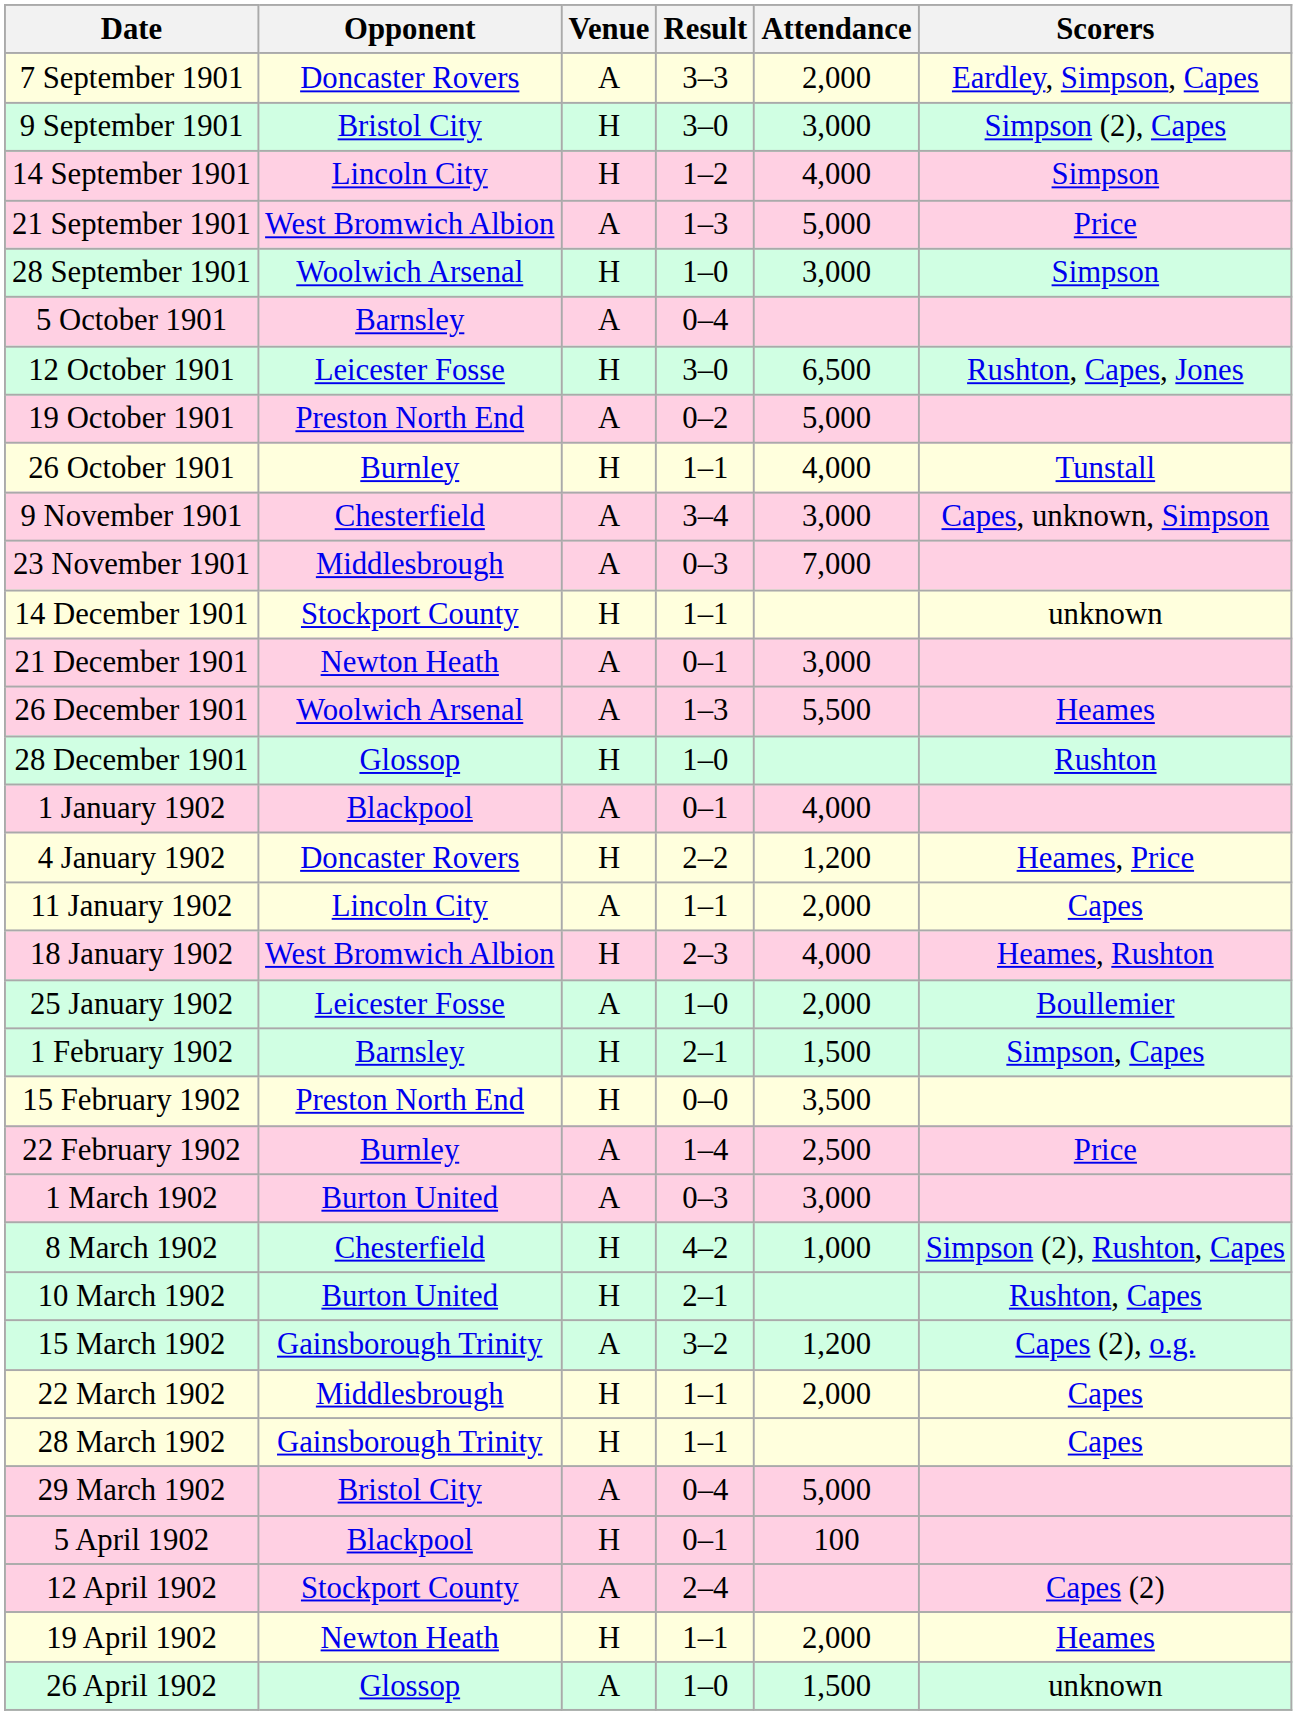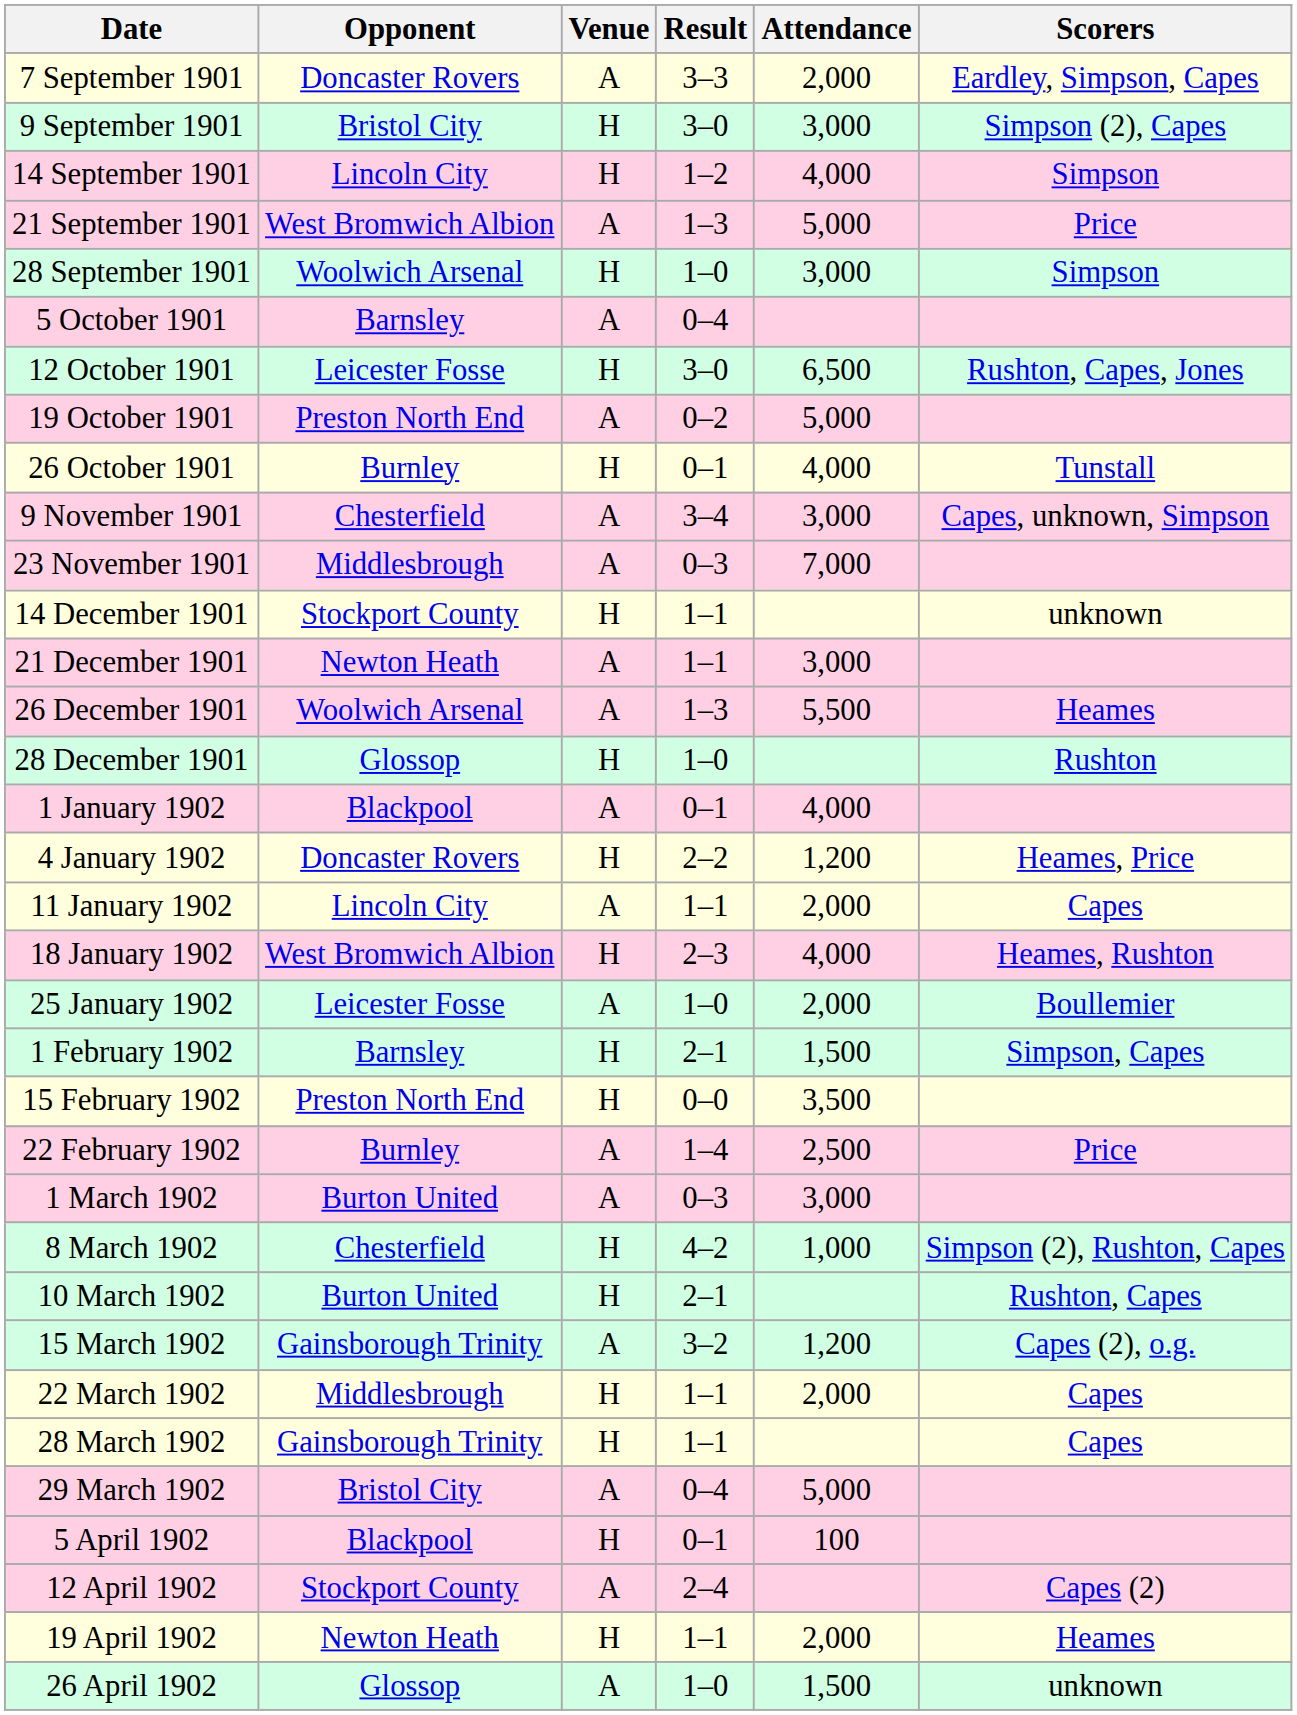 <table class="wikitable sortable" style="font-size:100%; text-align:center">
 <tr>
 <th>Date</th>
 <th>Opponent</th>
 <th>Venue</th>
 <th>Result</th>
 <th>Attendance</th>
 <th>Scorers</th>
 </tr>
 <tr style="background-color: #ffffdd;">
 <td>7 September 1901</td>
 <td><a href='#'>Doncaster Rovers</a></td>
 <td>A</td>
 <td>3–3</td>
 <td>2,000</td>
 <td><a href='#'>Eardley</a>, <a href='#'>Simpson</a>, <a href='#'>Capes</a></td>
 </tr>
 <tr style="background-color: #d0ffe3;">
 <td>9 September 1901</td>
 <td><a href='#'>Bristol City</a></td>
 <td>H</td>
 <td>3–0</td>
 <td>3,000</td>
 <td><a href='#'>Simpson</a> (2), <a href='#'>Capes</a></td>
 </tr>
 <tr style="background-color: #ffd0e3;">
 <td>14 September 1901</td>
 <td><a href='#'>Lincoln City</a></td>
 <td>H</td>
 <td>1–2</td>
 <td>4,000</td>
 <td><a href='#'>Simpson</a></td>
 </tr>
 <tr style="background-color: #ffd0e3;">
 <td>21 September 1901</td>
 <td><a href='#'>West Bromwich Albion</a></td>
 <td>A</td>
 <td>1–3</td>
 <td>5,000</td>
 <td><a href='#'>Price</a></td>
 </tr>
 <tr style="background-color: #d0ffe3;">
 <td>28 September 1901</td>
 <td><a href='#'>Woolwich Arsenal</a></td>
 <td>H</td>
 <td>1–0</td>
 <td>3,000</td>
 <td><a href='#'>Simpson</a></td>
 </tr>
 <tr style="background-color: #ffd0e3;">
 <td>5 October 1901</td>
 <td><a href='#'>Barnsley</a></td>
 <td>A</td>
 <td>0–4</td>
 <td></td>
 <td></td>
 </tr>
 <tr style="background-color: #d0ffe3;">
 <td>12 October 1901</td>
 <td><a href='#'>Leicester Fosse</a></td>
 <td>H</td>
 <td>3–0</td>
 <td>6,500</td>
 <td><a href='#'>Rushton</a>, <a href='#'>Capes</a>, <a href='#'>Jones</a></td>
 </tr>
 <tr style="background-color: #ffd0e3;">
 <td>19 October 1901</td>
 <td><a href='#'>Preston North End</a></td>
 <td>A</td>
 <td>0–2</td>
 <td>5,000</td>
 <td></td>
 </tr>
 <tr style="background-color: #ffffdd;">
 <td>26 October 1901</td>
 <td><a href='#'>Burnley</a></td>
 <td>H</td>
-<td>1–1</td>
+<td>0–1</td>
 <td>4,000</td>
 <td><a href='#'>Tunstall</a></td>
 </tr>
 <tr style="background-color: #ffd0e3;">
 <td>9 November 1901</td>
 <td><a href='#'>Chesterfield</a></td>
 <td>A</td>
 <td>3–4</td>
 <td>3,000</td>
 <td><a href='#'>Capes</a>, unknown, <a href='#'>Simpson</a></td>
 </tr>
 <tr style="background-color: #ffd0e3;">
 <td>23 November 1901</td>
 <td><a href='#'>Middlesbrough</a></td>
 <td>A</td>
 <td>0–3</td>
 <td>7,000</td>
 <td></td>
 </tr>
 <tr style="background-color: #ffffdd;">
 <td>14 December 1901</td>
 <td><a href='#'>Stockport County</a></td>
 <td>H</td>
 <td>1–1</td>
 <td></td>
 <td>unknown</td>
 </tr>
 <tr style="background-color: #ffd0e3;">
 <td>21 December 1901</td>
 <td><a href='#'>Newton Heath</a></td>
 <td>A</td>
-<td>0–1</td>
+<td>1–1</td>
 <td>3,000</td>
 <td></td>
 </tr>
 <tr style="background-color: #ffd0e3;">
 <td>26 December 1901</td>
 <td><a href='#'>Woolwich Arsenal</a></td>
 <td>A</td>
 <td>1–3</td>
 <td>5,500</td>
 <td><a href='#'>Heames</a></td>
 </tr>
 <tr style="background-color: #d0ffe3;">
 <td>28 December 1901</td>
 <td><a href='#'>Glossop</a></td>
 <td>H</td>
 <td>1–0</td>
 <td></td>
 <td><a href='#'>Rushton</a></td>
 </tr>
 <tr style="background-color: #ffd0e3;">
 <td>1 January 1902</td>
 <td><a href='#'>Blackpool</a></td>
 <td>A</td>
 <td>0–1</td>
 <td>4,000</td>
 <td></td>
 </tr>
 <tr style="background-color: #ffffdd;">
 <td>4 January 1902</td>
 <td><a href='#'>Doncaster Rovers</a></td>
 <td>H</td>
 <td>2–2</td>
 <td>1,200</td>
 <td><a href='#'>Heames</a>, <a href='#'>Price</a></td>
 </tr>
 <tr style="background-color: #ffffdd;">
 <td>11 January 1902</td>
 <td><a href='#'>Lincoln City</a></td>
 <td>A</td>
 <td>1–1</td>
 <td>2,000</td>
 <td><a href='#'>Capes</a></td>
 </tr>
 <tr style="background-color: #ffd0e3;">
 <td>18 January 1902</td>
 <td><a href='#'>West Bromwich Albion</a></td>
 <td>H</td>
 <td>2–3</td>
 <td>4,000</td>
 <td><a href='#'>Heames</a>, <a href='#'>Rushton</a></td>
 </tr>
 <tr style="background-color: #d0ffe3;">
 <td>25 January 1902</td>
 <td><a href='#'>Leicester Fosse</a></td>
 <td>A</td>
 <td>1–0</td>
 <td>2,000</td>
 <td><a href='#'>Boullemier</a></td>
 </tr>
 <tr style="background-color: #d0ffe3;">
 <td>1 February 1902</td>
 <td><a href='#'>Barnsley</a></td>
 <td>H</td>
 <td>2–1</td>
 <td>1,500</td>
 <td><a href='#'>Simpson</a>, <a href='#'>Capes</a></td>
 </tr>
 <tr style="background-color: #ffffdd;">
 <td>15 February 1902</td>
 <td><a href='#'>Preston North End</a></td>
 <td>H</td>
 <td>0–0</td>
 <td>3,500</td>
 <td></td>
 </tr>
 <tr style="background-color: #ffd0e3;">
 <td>22 February 1902</td>
 <td><a href='#'>Burnley</a></td>
 <td>A</td>
 <td>1–4</td>
 <td>2,500</td>
 <td><a href='#'>Price</a></td>
 </tr>
 <tr style="background-color: #ffd0e3;">
 <td>1 March 1902</td>
 <td><a href='#'>Burton United</a></td>
 <td>A</td>
 <td>0–3</td>
 <td>3,000</td>
 <td></td>
 </tr>
 <tr style="background-color: #d0ffe3;">
 <td>8 March 1902</td>
 <td><a href='#'>Chesterfield</a></td>
 <td>H</td>
 <td>4–2</td>
 <td>1,000</td>
 <td><a href='#'>Simpson</a> (2), <a href='#'>Rushton</a>, <a href='#'>Capes</a></td>
 </tr>
 <tr style="background-color: #d0ffe3;">
 <td>10 March 1902</td>
 <td><a href='#'>Burton United</a></td>
 <td>H</td>
 <td>2–1</td>
 <td></td>
 <td><a href='#'>Rushton</a>, <a href='#'>Capes</a></td>
 </tr>
 <tr style="background-color: #d0ffe3;">
 <td>15 March 1902</td>
 <td><a href='#'>Gainsborough Trinity</a></td>
 <td>A</td>
 <td>3–2</td>
 <td>1,200</td>
 <td><a href='#'>Capes</a> (2), <a href='#'>o.g.</a></td>
 </tr>
 <tr style="background-color: #ffffdd;">
 <td>22 March 1902</td>
 <td><a href='#'>Middlesbrough</a></td>
 <td>H</td>
 <td>1–1</td>
 <td>2,000</td>
 <td><a href='#'>Capes</a></td>
 </tr>
 <tr style="background-color: #ffffdd;">
 <td>28 March 1902</td>
 <td><a href='#'>Gainsborough Trinity</a></td>
 <td>H</td>
 <td>1–1</td>
 <td></td>
 <td><a href='#'>Capes</a></td>
 </tr>
 <tr style="background-color: #ffd0e3;">
 <td>29 March 1902</td>
 <td><a href='#'>Bristol City</a></td>
 <td>A</td>
 <td>0–4</td>
 <td>5,000</td>
 <td></td>
 </tr>
 <tr style="background-color: #ffd0e3;">
 <td>5 April 1902</td>
 <td><a href='#'>Blackpool</a></td>
 <td>H</td>
 <td>0–1</td>
 <td>100</td>
 <td></td>
 </tr>
 <tr style="background-color: #ffd0e3;">
 <td>12 April 1902</td>
 <td><a href='#'>Stockport County</a></td>
 <td>A</td>
 <td>2–4</td>
 <td></td>
 <td><a href='#'>Capes</a> (2)</td>
 </tr>
 <tr style="background-color: #ffffdd;">
 <td>19 April 1902</td>
 <td><a href='#'>Newton Heath</a></td>
 <td>H</td>
 <td>1–1</td>
 <td>2,000</td>
 <td><a href='#'>Heames</a></td>
 </tr>
 <tr style="background-color: #d0ffe3;">
 <td>26 April 1902</td>
 <td><a href='#'>Glossop</a></td>
 <td>A</td>
 <td>1–0</td>
 <td>1,500</td>
 <td>unknown</td>
 </tr>
 </table>
